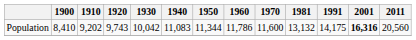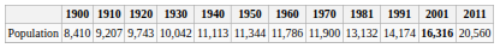 <table class="wikitable">
 <tr>
 <th></th>
 <th>1900</th>
 <th>1910</th>
 <th>1920</th>
 <th>1930</th>
 <th>1940</th>
 <th>1950</th>
 <th>1960</th>
 <th>1970</th>
 <th>1981</th>
 <th>1991</th>
 <th>2001</th>
 <th>2011</th>
 </tr>
 <tr>
 <td>Population</td>
 <td>8,410</td>
-<td>9,202</td>
+<td>9,207</td>
 <td>9,743</td>
 <td>10,042</td>
-<td>11,083</td>
+<td>11,113</td>
 <td>11,344</td>
 <td>11,786</td>
-<td>11,600</td>
+<td>11,900</td>
 <td>13,132</td>
-<td>14,175</td>
+<td>14,174</td>
 <td><strong>16,316</strong></td>
 <td>20,560</td>
 </tr>
 <tr>
 </tr>
 </table>
